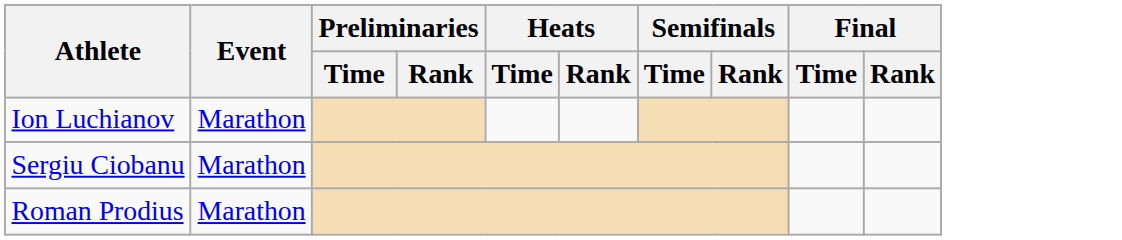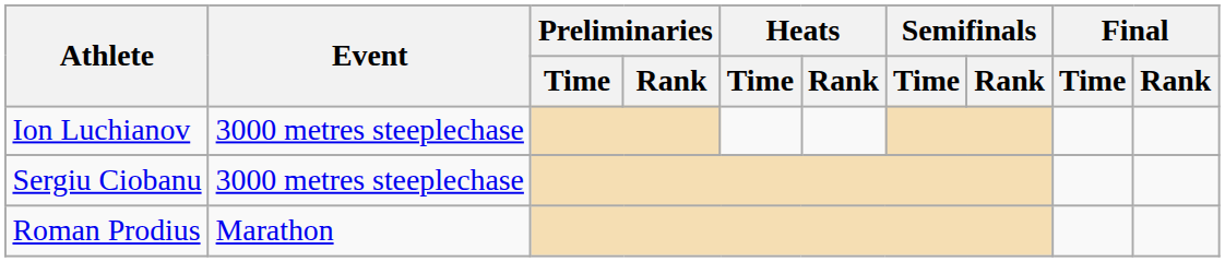 <table class=wikitable style="font-size:90%;">
 <tr>
 <th rowspan="2">Athlete</th>
 <th rowspan="2">Event</th>
 <th colspan="2">Preliminaries</th>
 <th colspan="2">Heats</th>
 <th colspan="2">Semifinals</th>
 <th colspan="2">Final</th>
 </tr>
 <tr>
 <th>Time</th>
 <th>Rank</th>
 <th>Time</th>
 <th>Rank</th>
 <th>Time</th>
 <th>Rank</th>
 <th>Time</th>
 <th>Rank</th>
 </tr>
 <tr style="border-top: single;">
 <td><a href='#'>Ion Luchianov</a></td>
-<td><a href='#'>Marathon</a></td>
+<td><a href='#'>3000 metres steeplechase</a></td>
 <td colspan= 2 bgcolor="wheat"></td>
 <td align=center></td>
 <td align=center></td>
 <td colspan= 2 bgcolor="wheat"></td>
 <td align=center></td>
 <td align=center></td>
 </tr>
 <tr style="border-top: single;">
 <td><a href='#'>Sergiu Ciobanu</a></td>
-<td><a href='#'>Marathon</a></td>
+<td><a href='#'>3000 metres steeplechase</a></td>
 <td colspan= 6 bgcolor="wheat"></td>
 <td align=center></td>
 <td align=center></td>
 </tr>
 <tr style="border-top: single;">
 <td><a href='#'>Roman Prodius</a></td>
 <td><a href='#'>Marathon</a></td>
 <td colspan= 6 bgcolor="wheat"></td>
 <td align=center></td>
 <td align=center></td>
 </tr>
 </table>
